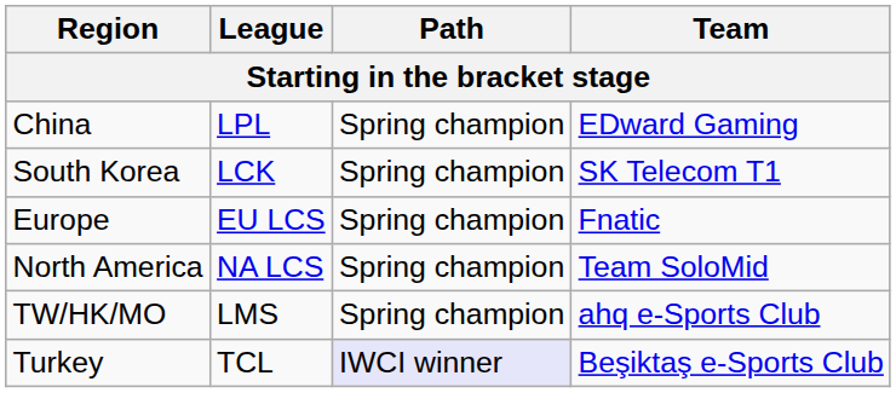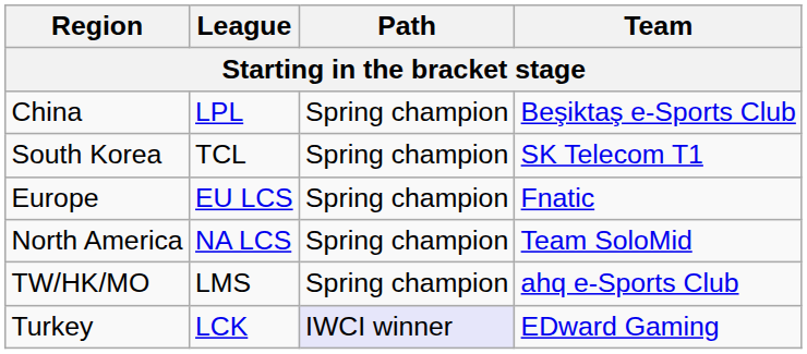 <table class="wikitable" style="white-space:nowrap;">
 <tr>
 <th>Region</th>
 <th>League</th>
 <th>Path</th>
 <th>Team</th>
 </tr>
 <tr>
 <th colspan="5">Starting in the bracket stage</th>
 </tr>
 <tr>
 <td>China</td>
 <td><a href='#'>LPL</a></td>
 <td>Spring champion</td>
-<td><a href='#'>EDward Gaming</a></td>
+<td><a href='#'>Beşiktaş e-Sports Club</a></td>
 </tr>
 <tr>
 <td>South Korea</td>
-<td><a href='#'>LCK</a></td>
+<td>TCL</td>
 <td>Spring champion</td>
 <td><a href='#'>SK Telecom T1</a></td>
 </tr>
 <tr>
 <td>Europe</td>
 <td><a href='#'>EU LCS</a></td>
 <td>Spring champion</td>
 <td><a href='#'>Fnatic</a></td>
 </tr>
 <tr>
 <td>North America</td>
 <td><a href='#'>NA LCS</a></td>
 <td>Spring champion</td>
 <td><a href='#'>Team SoloMid</a></td>
 </tr>
 <tr>
 <td>TW/HK/MO</td>
 <td>LMS</td>
 <td>Spring champion</td>
 <td><a href='#'>ahq e-Sports Club</a></td>
 </tr>
 <tr>
 <td>Turkey</td>
-<td>TCL</td>
+<td><a href='#'>LCK</a></td>
 <td style="background: lavender;">IWCI winner</td>
-<td><a href='#'>Beşiktaş e-Sports Club</a></td>
+<td><a href='#'>EDward Gaming</a></td>
 </tr>
 </table>
